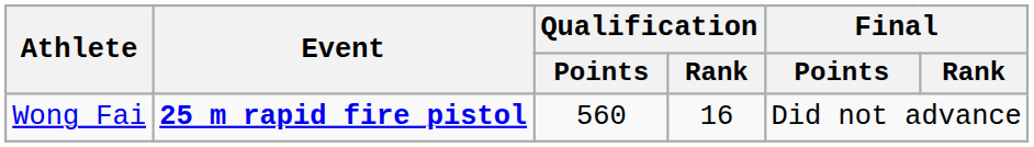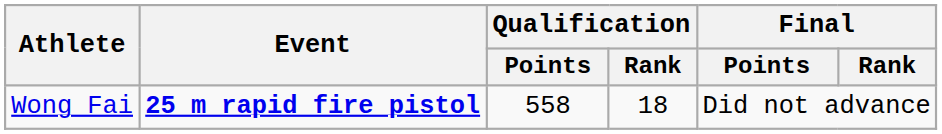 <table class="wikitable" style="font-size:90%">
 <tr>
 <th rowspan="2">Athlete</th>
 <th rowspan="2">Event</th>
 <th colspan=2>Qualification</th>
 <th colspan=2>Final</th>
 </tr>
 <tr style="font-size:95%">
 <th>Points</th>
 <th>Rank</th>
 <th>Points</th>
 <th>Rank</th>
 </tr>
 <tr align=center>
 <td align=left><a href='#'>Wong Fai</a></td>
 <td align=left><strong><a href='#'>25 m rapid fire pistol</a></strong></td>
-<td>560</td>
-<td>16</td>
+<td>558</td>
+<td>18</td>
 <td colspan=2>Did not advance</td>
 </tr>
 </table>
